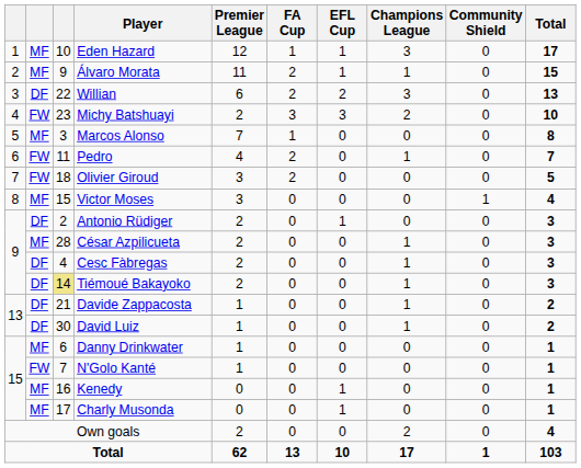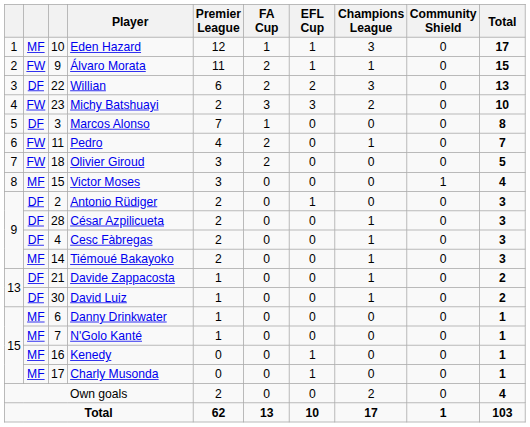 <table class="wikitable sortable" style="font-size: 95%; text-align: center;">
 <tr>
 <th width=10></th>
 <th width=10></th>
 <th width=10></th>
 <th width=150>Player</th>
 <th width=50>Premier League</th>
 <th width=50>FA Cup</th>
 <th width=50>EFL Cup</th>
 <th width=50>Champions League</th>
 <th width=50>Community Shield</th>
 <th width=50>Total</th>
 </tr>
 <tr>
 <td>1</td>
 <td><a href='#'>MF</a></td>
 <td>10</td>
 <td align=left> <a href='#'>Eden Hazard</a></td>
 <td>12</td>
 <td>1</td>
 <td>1</td>
 <td>3</td>
 <td>0</td>
 <td><strong>17</strong></td>
 </tr>
 <tr>
 <td>2</td>
-<td><a href='#'>MF</a></td>
+<td><a href='#'>FW</a></td>
 <td>9</td>
 <td align=left> <a href='#'>Álvaro Morata</a></td>
 <td>11</td>
 <td>2</td>
 <td>1</td>
 <td>1</td>
 <td>0</td>
 <td><strong>15</strong></td>
 </tr>
 <tr>
 <td>3</td>
 <td><a href='#'>DF</a></td>
 <td>22</td>
 <td align=left> <a href='#'>Willian</a></td>
 <td>6</td>
 <td>2</td>
 <td>2</td>
 <td>3</td>
 <td>0</td>
 <td><strong>13</strong></td>
 </tr>
 <tr>
 <td>4</td>
 <td><a href='#'>FW</a></td>
 <td>23</td>
 <td align=left> <a href='#'>Michy Batshuayi</a></td>
 <td>2</td>
 <td>3</td>
 <td>3</td>
 <td>2</td>
 <td>0</td>
 <td><strong>10</strong></td>
 </tr>
 <tr>
 <td>5</td>
-<td><a href='#'>MF</a></td>
+<td><a href='#'>DF</a></td>
 <td>3</td>
 <td align=left> <a href='#'>Marcos Alonso</a></td>
 <td>7</td>
 <td>1</td>
 <td>0</td>
 <td>0</td>
 <td>0</td>
 <td><strong>8</strong></td>
 </tr>
 <tr>
 <td>6</td>
 <td><a href='#'>FW</a></td>
 <td>11</td>
 <td align=left> <a href='#'>Pedro</a></td>
 <td>4</td>
 <td>2</td>
 <td>0</td>
 <td>1</td>
 <td>0</td>
 <td><strong>7</strong></td>
 </tr>
 <tr>
 <td>7</td>
 <td><a href='#'>FW</a></td>
 <td>18</td>
 <td align=left> <a href='#'>Olivier Giroud</a></td>
 <td>3</td>
 <td>2</td>
 <td>0</td>
 <td>0</td>
 <td>0</td>
 <td><strong>5</strong></td>
 </tr>
 <tr>
 <td>8</td>
 <td><a href='#'>MF</a></td>
 <td>15</td>
 <td align=left> <a href='#'>Victor Moses</a></td>
 <td>3</td>
 <td>0</td>
 <td>0</td>
 <td>0</td>
 <td>1</td>
 <td><strong>4</strong></td>
 </tr>
 <tr>
 <td rowspan="4">9</td>
 <td><a href='#'>DF</a></td>
 <td>2</td>
 <td align=left> <a href='#'>Antonio Rüdiger</a></td>
 <td>2</td>
 <td>0</td>
 <td>1</td>
 <td>0</td>
 <td>0</td>
 <td><strong>3</strong></td>
 </tr>
 <tr>
-<td><a href='#'>MF</a></td>
+<td><a href='#'>DF</a></td>
 <td>28</td>
 <td align=left> <a href='#'>César Azpilicueta</a></td>
 <td>2</td>
 <td>0</td>
 <td>0</td>
 <td>1</td>
 <td>0</td>
 <td><strong>3</strong></td>
 </tr>
 <tr>
 <td><a href='#'>DF</a></td>
 <td>4</td>
 <td align=left> <a href='#'>Cesc Fàbregas</a></td>
 <td>2</td>
 <td>0</td>
 <td>0</td>
 <td>1</td>
 <td>0</td>
 <td><strong>3</strong></td>
 </tr>
 <tr>
-<td><a href='#'>DF</a></td>
-<td style="background: khaki;">14</td>
+<td><a href='#'>MF</a></td>
+<td>14</td>
 <td align=left> <a href='#'>Tiémoué Bakayoko</a></td>
 <td>2</td>
 <td>0</td>
 <td>0</td>
 <td>1</td>
 <td>0</td>
 <td><strong>3</strong></td>
 </tr>
 <tr>
 <td rowspan="2">13</td>
 <td><a href='#'>DF</a></td>
 <td>21</td>
 <td align=left> <a href='#'>Davide Zappacosta</a></td>
 <td>1</td>
 <td>0</td>
 <td>0</td>
 <td>1</td>
 <td>0</td>
 <td><strong>2</strong></td>
 </tr>
 <tr>
 <td><a href='#'>DF</a></td>
 <td>30</td>
 <td align=left> <a href='#'>David Luiz</a></td>
 <td>1</td>
 <td>0</td>
 <td>0</td>
 <td>1</td>
 <td>0</td>
 <td><strong>2</strong></td>
 </tr>
 <tr>
 <td rowspan="4">15</td>
 <td><a href='#'>MF</a></td>
 <td>6</td>
 <td align=left> <a href='#'>Danny Drinkwater</a></td>
 <td>1</td>
 <td>0</td>
 <td>0</td>
 <td>0</td>
 <td>0</td>
 <td><strong>1</strong></td>
 </tr>
 <tr>
-<td><a href='#'>FW</a></td>
+<td><a href='#'>MF</a></td>
 <td>7</td>
 <td align=left> <a href='#'>N'Golo Kanté</a></td>
 <td>1</td>
 <td>0</td>
 <td>0</td>
 <td>0</td>
 <td>0</td>
 <td><strong>1</strong></td>
 </tr>
 <tr>
 <td><a href='#'>MF</a></td>
 <td>16</td>
 <td align=left> <a href='#'>Kenedy</a></td>
 <td>0</td>
 <td>0</td>
 <td>1</td>
 <td>0</td>
 <td>0</td>
 <td><strong>1</strong></td>
 </tr>
 <tr>
 <td><a href='#'>MF</a></td>
 <td>17</td>
 <td align=left> <a href='#'>Charly Musonda</a></td>
 <td>0</td>
 <td>0</td>
 <td>1</td>
 <td>0</td>
 <td>0</td>
 <td><strong>1</strong></td>
 </tr>
 <tr>
 <td colspan="4">Own goals</td>
 <td>2</td>
 <td>0</td>
 <td>0</td>
 <td>2</td>
 <td>0</td>
 <td><strong>4</strong></td>
 </tr>
 <tr class="sortbottom">
 <td colspan=4><strong>Total</strong></td>
 <td><strong>62</strong></td>
 <td><strong>13</strong></td>
 <td><strong>10</strong></td>
 <td><strong>17</strong></td>
 <td><strong>1</strong></td>
 <td><strong>103</strong></td>
 </tr>
 </table>
